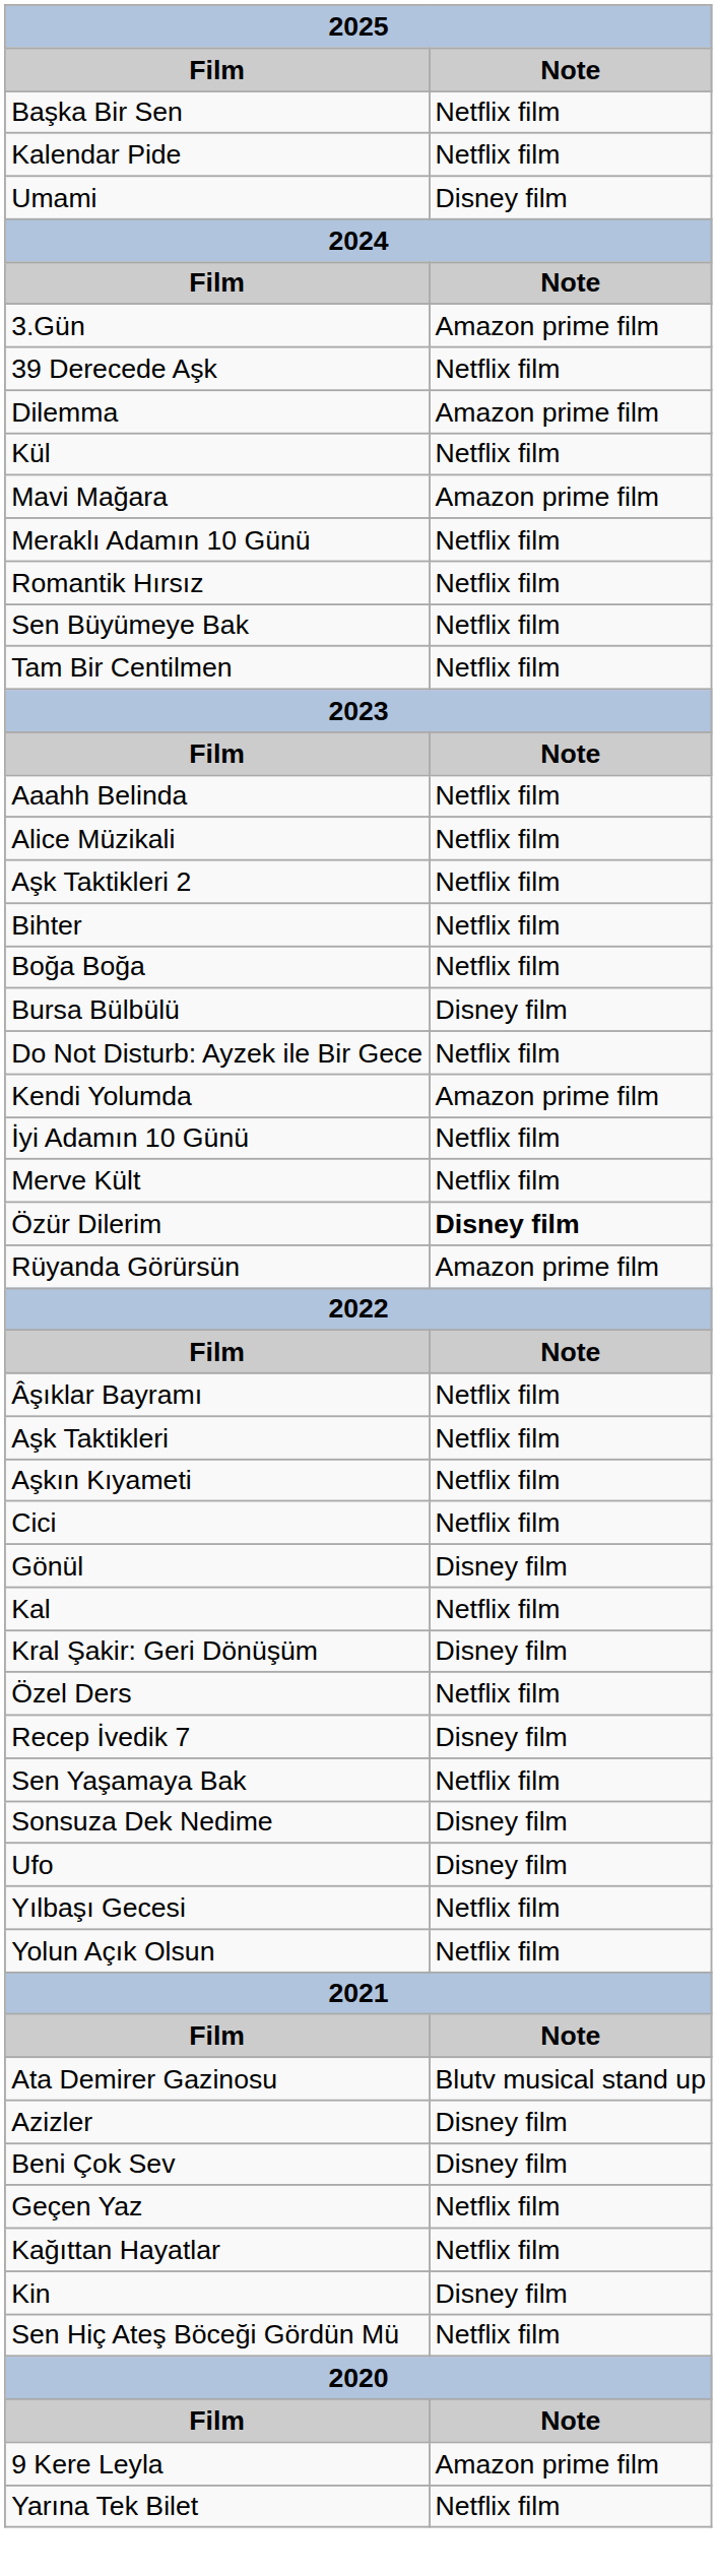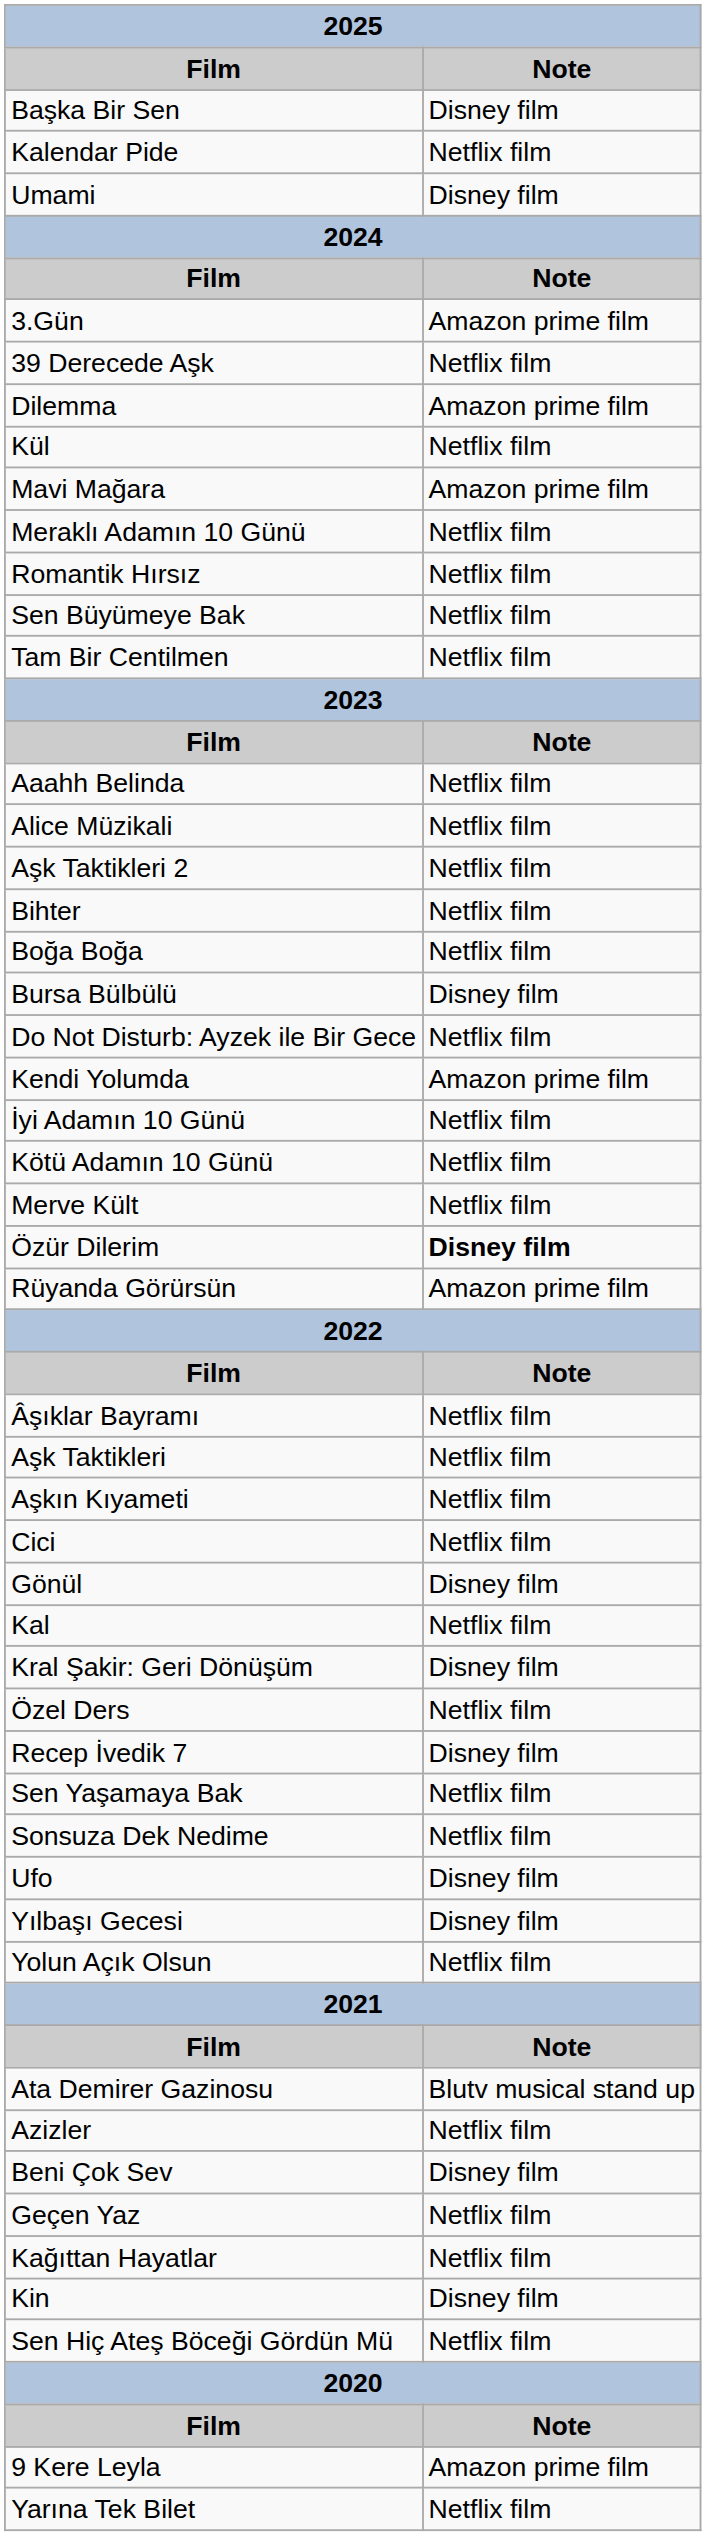 <table class="wikitable sortable" style="font-size:90%">
 <tr>
 <th colspan="2" style="background-color:LightSteelBlue">2025</th>
 </tr>
 <tr>
 <th style="background-color:#CCCCCC">Film</th>
 <th style="background-color:#CCCCCC">Note</th>
 </tr>
 <tr>
 <td>Başka Bir Sen</td>
-<td>Netflix film</td>
+<td>Disney film</td>
 </tr>
 <tr>
 <td>Kalendar Pide</td>
 <td>Netflix film</td>
 </tr>
 <tr>
 <td>Umami</td>
 <td>Disney film</td>
 </tr>
 <tr>
 <th colspan="2" style="background-color:LightSteelBlue">2024</th>
 </tr>
 <tr>
 <th style="background-color:#CCCCCC">Film</th>
 <th style="background-color:#CCCCCC">Note</th>
 </tr>
 <tr>
 <td>3.Gün</td>
 <td>Amazon prime film</td>
 </tr>
 <tr>
 <td>39 Derecede Aşk</td>
 <td>Netflix film</td>
 </tr>
 <tr>
 <td>Dilemma</td>
 <td>Amazon prime film</td>
 </tr>
 <tr>
 <td>Kül</td>
 <td>Netflix film</td>
 </tr>
 <tr>
 <td>Mavi Mağara</td>
 <td>Amazon prime film</td>
 </tr>
 <tr>
 <td>Meraklı Adamın 10 Günü</td>
 <td>Netflix film</td>
 </tr>
 <tr>
 <td>Romantik Hırsız</td>
 <td>Netflix film</td>
 </tr>
 <tr>
 <td>Sen Büyümeye Bak</td>
 <td>Netflix film</td>
 </tr>
 <tr>
 <td>Tam Bir Centilmen</td>
 <td>Netflix film</td>
 </tr>
 <tr>
 <th colspan="2" style="background-color:LightSteelBlue">2023</th>
 </tr>
 <tr>
 <th style="background-color:#CCCCCC">Film</th>
 <th style="background-color:#CCCCCC">Note</th>
 </tr>
 <tr>
 <td>Aaahh Belinda</td>
 <td>Netflix film</td>
 </tr>
 <tr>
 <td>Alice Müzikali</td>
 <td>Netflix film</td>
 </tr>
 <tr>
 <td>Aşk Taktikleri 2</td>
 <td>Netflix film</td>
 </tr>
 <tr>
 <td>Bihter</td>
 <td>Netflix film</td>
 </tr>
 <tr>
 <td>Boğa Boğa</td>
 <td>Netflix film</td>
 </tr>
 <tr>
 <td>Bursa Bülbülü</td>
 <td>Disney film</td>
 </tr>
 <tr>
 <td>Do Not Disturb: Ayzek ile Bir Gece</td>
 <td>Netflix film</td>
 </tr>
 <tr>
 <td>Kendi Yolumda</td>
 <td>Amazon prime film</td>
 </tr>
 <tr>
 <td>İyi Adamın 10 Günü</td>
 <td>Netflix film</td>
 </tr>
 <tr>
+<td>Kötü Adamın 10 Günü</td>
+<td>Netflix film</td>
+</tr>
+<tr>
 <td>Merve Kült</td>
 <td>Netflix film</td>
 </tr>
 <tr>
 <td>Özür Dilerim</td>
 <td><strong>Disney film</strong></td>
 </tr>
 <tr>
 <td>Rüyanda Görürsün</td>
 <td>Amazon prime film</td>
 </tr>
 <tr>
 <th colspan="2" style="background-color:LightSteelBlue">2022</th>
 </tr>
 <tr>
 <th style="background-color:#CCCCCC">Film</th>
 <th style="background-color:#CCCCCC">Note</th>
 </tr>
 <tr>
 <td>Âşıklar Bayramı</td>
 <td>Netflix film</td>
 </tr>
 <tr>
 <td>Aşk Taktikleri</td>
 <td>Netflix film</td>
 </tr>
 <tr>
 <td>Aşkın Kıyameti</td>
 <td>Netflix film</td>
 </tr>
 <tr>
 <td>Cici</td>
 <td>Netflix film</td>
 </tr>
 <tr>
 <td>Gönül</td>
 <td>Disney film</td>
 </tr>
 <tr>
 <td>Kal</td>
 <td>Netflix film</td>
 </tr>
 <tr>
 <td>Kral Şakir: Geri Dönüşüm</td>
 <td>Disney film</td>
 </tr>
 <tr>
 <td>Özel Ders</td>
 <td>Netflix film</td>
 </tr>
 <tr>
 <td>Recep İvedik 7</td>
 <td>Disney film</td>
 </tr>
 <tr>
 <td>Sen Yaşamaya Bak</td>
 <td>Netflix film</td>
 </tr>
 <tr>
 <td>Sonsuza Dek Nedime</td>
-<td>Disney film</td>
+<td>Netflix film</td>
 </tr>
 <tr>
 <td>Ufo</td>
 <td>Disney film</td>
 </tr>
 <tr>
 <td>Yılbaşı Gecesi</td>
-<td>Netflix film</td>
+<td>Disney film</td>
 </tr>
 <tr>
 <td>Yolun Açık Olsun</td>
 <td>Netflix film</td>
 </tr>
 <tr>
 <th colspan="2" style="background-color:LightSteelBlue">2021</th>
 </tr>
 <tr>
 <th style="background-color:#CCCCCC">Film</th>
 <th style="background-color:#CCCCCC">Note</th>
 </tr>
 <tr>
 <td>Ata Demirer Gazinosu</td>
 <td>Blutv musical stand up</td>
 </tr>
 <tr>
 <td>Azizler</td>
-<td>Disney film</td>
+<td>Netflix film</td>
 </tr>
 <tr>
 <td>Beni Çok Sev</td>
 <td>Disney film</td>
 </tr>
 <tr>
 <td>Geçen Yaz</td>
 <td>Netflix film</td>
 </tr>
 <tr>
 <td>Kağıttan Hayatlar</td>
 <td>Netflix film</td>
 </tr>
 <tr>
 <td>Kin</td>
 <td>Disney film</td>
 </tr>
 <tr>
 <td>Sen Hiç Ateş Böceği Gördün Mü</td>
 <td>Netflix film</td>
 </tr>
 <tr>
 <th colspan="2" style="background-color:LightSteelBlue">2020</th>
 </tr>
 <tr>
 <th style="background-color:#CCCCCC">Film</th>
 <th style="background-color:#CCCCCC">Note</th>
 </tr>
 <tr>
 <td>9 Kere Leyla</td>
 <td>Amazon prime film</td>
 </tr>
 <tr>
 <td>Yarına Tek Bilet</td>
 <td>Netflix film</td>
 </tr>
 </table>
